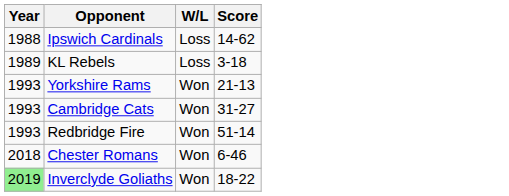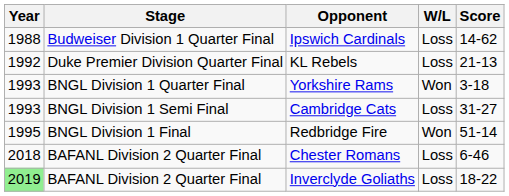 <table class="wikitable">
 <tr>
 <th>Year</th>
+<th>Stage</th>
 <th>Opponent</th>
 <th>W/L</th>
 <th>Score</th>
 </tr>
 <tr>
 <td>1988</td>
+<td><a href='#'>Budweiser</a> Division 1 Quarter Final</td>
 <td><a href='#'>Ipswich Cardinals</a></td>
 <td>Loss</td>
 <td>14-62</td>
 </tr>
 <tr>
-<td>1989</td>
+<td>1992</td>
+<td>Duke Premier Division Quarter Final</td>
 <td>KL Rebels</td>
 <td>Loss</td>
+<td>21-13</td>
+</tr>
+<tr>
+<td>1993</td>
+<td>BNGL Division 1 Quarter Final</td>
+<td><a href='#'>Yorkshire Rams</a></td>
+<td>Won</td>
 <td>3-18</td>
 </tr>
 <tr>
 <td>1993</td>
-<td><a href='#'>Yorkshire Rams</a></td>
-<td>Won</td>
-<td>21-13</td>
-</tr>
-<tr>
-<td>1993</td>
+<td>BNGL Division 1 Semi Final</td>
 <td><a href='#'>Cambridge Cats</a></td>
-<td>Won</td>
+<td>Loss</td>
 <td>31-27</td>
 </tr>
 <tr>
-<td>1993</td>
+<td>1995</td>
+<td>BNGL Division 1 Final</td>
 <td>Redbridge Fire</td>
 <td>Won</td>
 <td>51-14</td>
 </tr>
 <tr>
 <td>2018</td>
+<td>BAFANL Division 2 Quarter Final</td>
 <td><a href='#'>Chester Romans</a></td>
-<td>Won</td>
+<td>Loss</td>
 <td>6-46</td>
 </tr>
 <tr>
 <td style="background: lightgreen;">2019</td>
+<td>BAFANL Division 2 Quarter Final</td>
 <td><a href='#'>Inverclyde Goliaths</a></td>
-<td>Won</td>
+<td>Loss</td>
 <td>18-22</td>
 </tr>
 </table>
